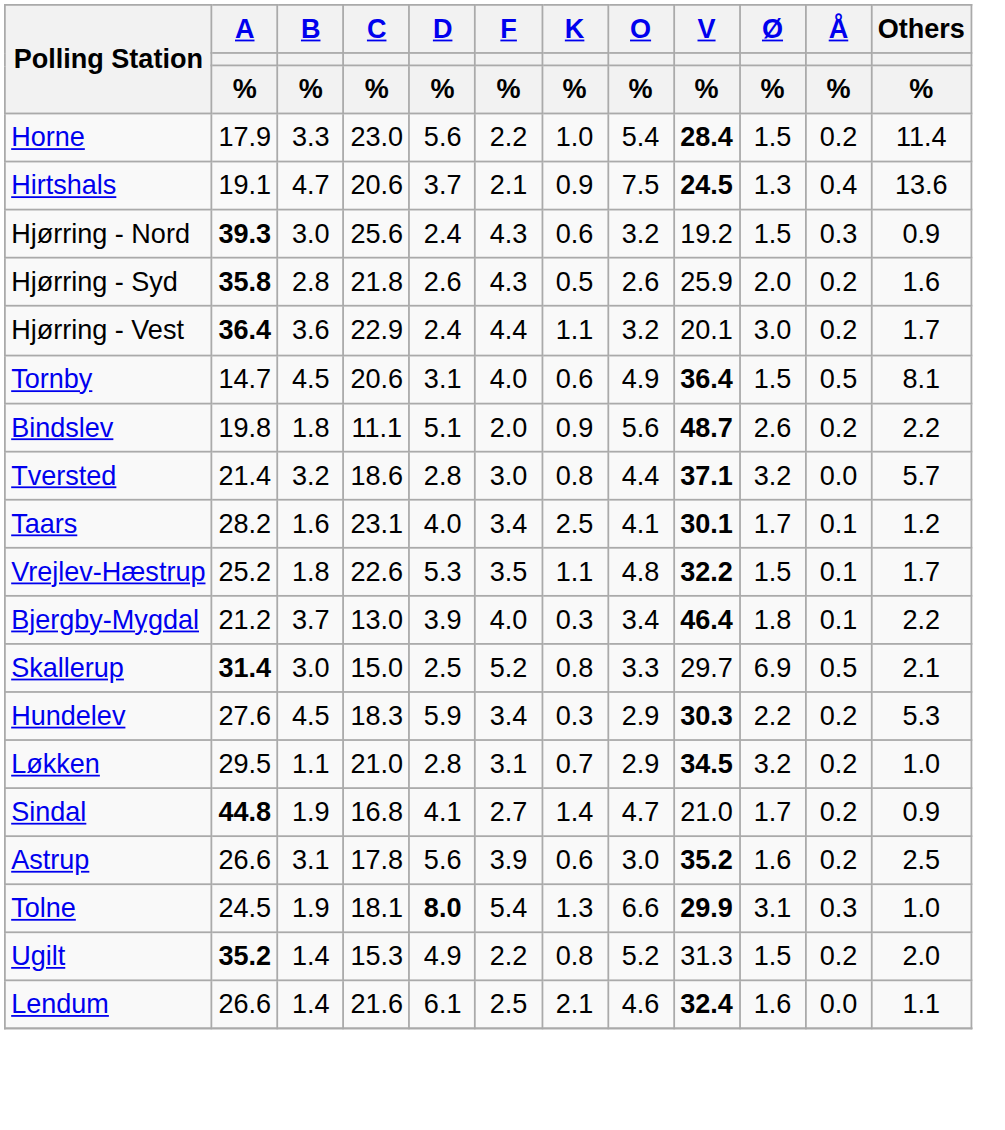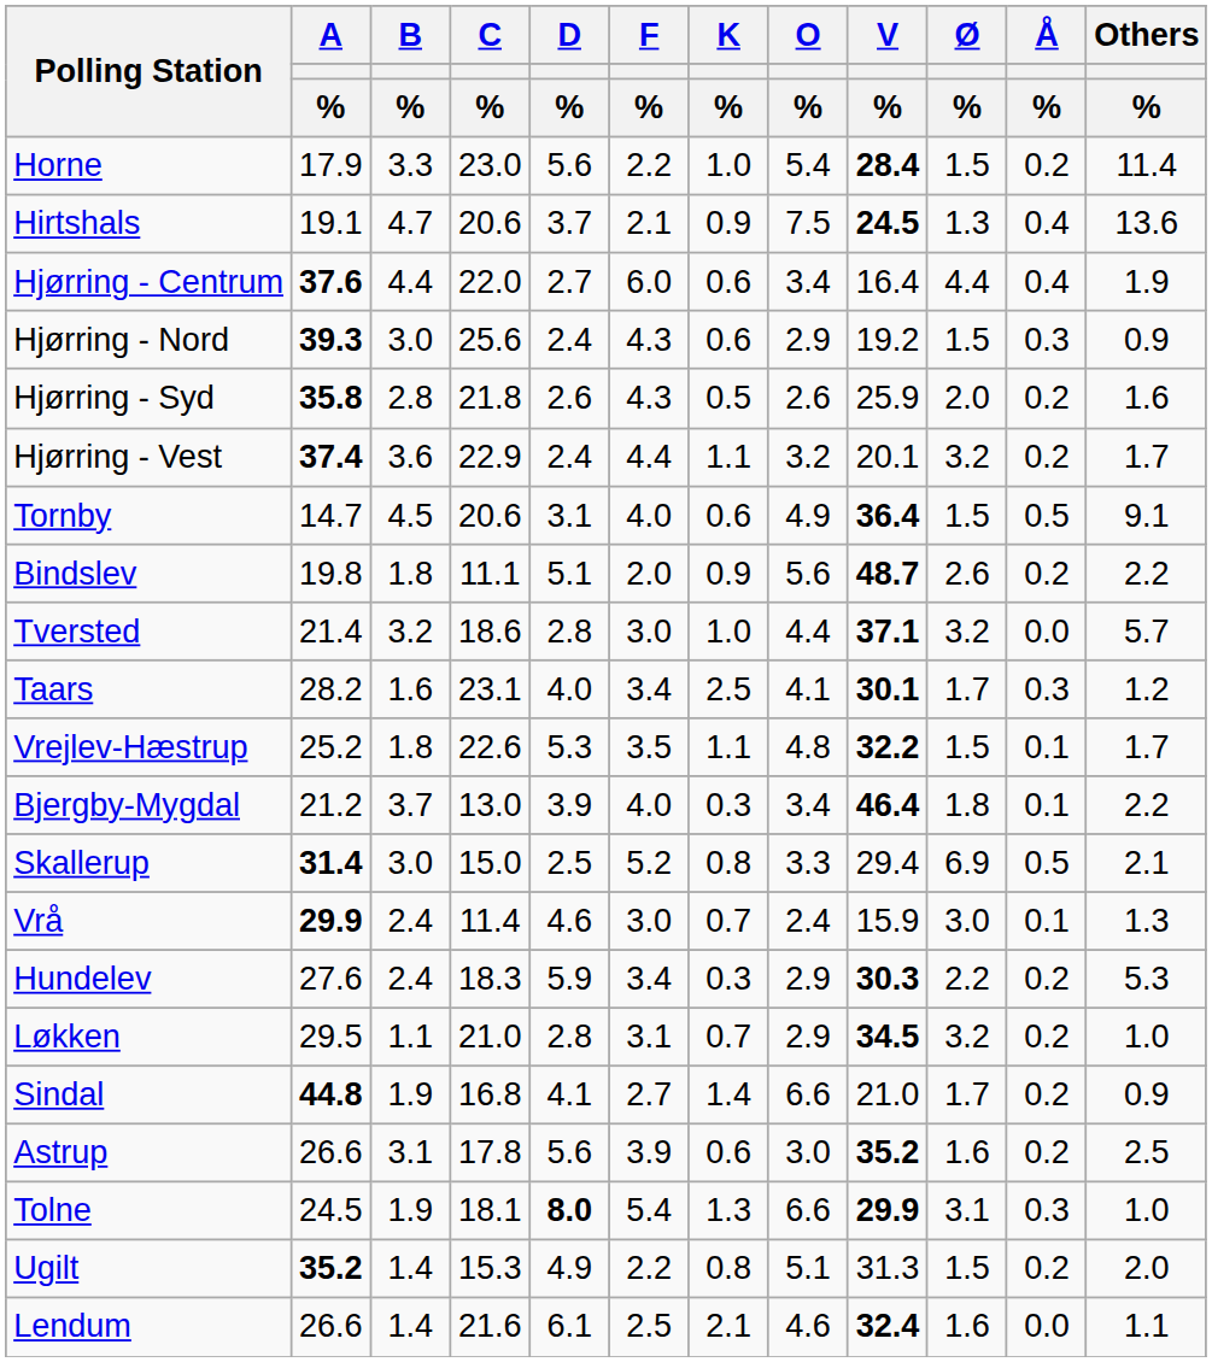 <table class="wikitable sortable" style="text-align:right; font-size:95%; line-height:20px;">
 <tr>
 <th rowspan="3">Polling Station</th>
 <th width=30px class=unsortable><a href='#'>A</a></th>
 <th width=30px class=unsortable><a href='#'>B</a></th>
 <th width=30px class=unsortable><a href='#'>C</a></th>
 <th width=30px class=unsortable><a href='#'>D</a></th>
 <th width=30px class=unsortable><a href='#'>F</a></th>
 <th width=30px class=unsortable><a href='#'>K</a></th>
 <th width=30px class=unsortable><a href='#'>O</a></th>
 <th width=30px class=unsortable><a href='#'>V</a></th>
 <th width=30px class=unsortable><a href='#'>Ø</a></th>
 <th width=30px class=unsortable><a href='#'>Å</a></th>
 <th width=30px class=unsortable>Others</th>
 </tr>
 <tr>
 <th style=background:></th>
 <th style=background:></th>
 <th style=background:></th>
 <th style=background:></th>
 <th style=background:></th>
 <th style=background:></th>
 <th style=background:></th>
 <th style=background:></th>
 <th style=background:></th>
 <th style=background:></th>
 <th style=background:></th>
 </tr>
 <tr>
 <th align=center data-sort-type=number>%</th>
 <th align=center data-sort-type=number>%</th>
 <th align=center data-sort-type=number>%</th>
 <th align=center data-sort-type=number>%</th>
 <th align=center data-sort-type=number>%</th>
 <th align=center data-sort-type=number>%</th>
 <th align=center data-sort-type=number>%</th>
 <th align=center data-sort-type=number>%</th>
 <th align=center data-sort-type=number>%</th>
 <th align=center data-sort-type=number>%</th>
 <th align=center data-sort-type=number>%</th>
 </tr>
 <tr>
 <td align=left><a href='#'>Horne</a></td>
 <td align=center>17.9</td>
 <td align=center>3.3</td>
 <td align=center>23.0</td>
 <td align=center>5.6</td>
 <td align=center>2.2</td>
 <td align=center>1.0</td>
 <td align=center>5.4</td>
 <td align=center ><strong>28.4</strong></td>
 <td align=center>1.5</td>
 <td align=center>0.2</td>
 <td align=center>11.4</td>
 </tr>
 <tr>
 <td align=left><a href='#'>Hirtshals</a></td>
 <td align=center>19.1</td>
 <td align=center>4.7</td>
 <td align=center>20.6</td>
 <td align=center>3.7</td>
 <td align=center>2.1</td>
 <td align=center>0.9</td>
 <td align=center>7.5</td>
 <td align=center ><strong>24.5</strong></td>
 <td align=center>1.3</td>
 <td align=center>0.4</td>
 <td align=center>13.6</td>
 </tr>
 <tr>
+<td align=left><a href='#'>Hjørring - Centrum</a></td>
+<td align=center ><strong>37.6</strong></td>
+<td align=center>4.4</td>
+<td align=center>22.0</td>
+<td align=center>2.7</td>
+<td align=center>6.0</td>
+<td align=center>0.6</td>
+<td align=center>3.4</td>
+<td align=center>16.4</td>
+<td align=center>4.4</td>
+<td align=center>0.4</td>
+<td align=center>1.9</td>
+</tr>
+<tr>
 <td align=left>Hjørring - Nord</td>
 <td align=center ><strong>39.3</strong></td>
 <td align=center>3.0</td>
 <td align=center>25.6</td>
 <td align=center>2.4</td>
 <td align=center>4.3</td>
 <td align=center>0.6</td>
-<td align=center>3.2</td>
+<td align=center>2.9</td>
 <td align=center>19.2</td>
 <td align=center>1.5</td>
 <td align=center>0.3</td>
 <td align=center>0.9</td>
 </tr>
 <tr>
 <td align=left>Hjørring - Syd</td>
 <td align=center ><strong>35.8</strong></td>
 <td align=center>2.8</td>
 <td align=center>21.8</td>
 <td align=center>2.6</td>
 <td align=center>4.3</td>
 <td align=center>0.5</td>
 <td align=center>2.6</td>
 <td align=center>25.9</td>
 <td align=center>2.0</td>
 <td align=center>0.2</td>
 <td align=center>1.6</td>
 </tr>
 <tr>
 <td align=left>Hjørring - Vest</td>
-<td align=center ><strong>36.4</strong></td>
+<td align=center ><strong>37.4</strong></td>
 <td align=center>3.6</td>
 <td align=center>22.9</td>
 <td align=center>2.4</td>
 <td align=center>4.4</td>
 <td align=center>1.1</td>
 <td align=center>3.2</td>
 <td align=center>20.1</td>
-<td align=center>3.0</td>
+<td align=center>3.2</td>
 <td align=center>0.2</td>
 <td align=center>1.7</td>
 </tr>
 <tr>
 <td align=left><a href='#'>Tornby</a></td>
 <td align=center>14.7</td>
 <td align=center>4.5</td>
 <td align=center>20.6</td>
 <td align=center>3.1</td>
 <td align=center>4.0</td>
 <td align=center>0.6</td>
 <td align=center>4.9</td>
 <td align=center ><strong>36.4</strong></td>
 <td align=center>1.5</td>
 <td align=center>0.5</td>
-<td align=center>8.1</td>
+<td align=center>9.1</td>
 </tr>
 <tr>
 <td align=left><a href='#'>Bindslev</a></td>
 <td align=center>19.8</td>
 <td align=center>1.8</td>
 <td align=center>11.1</td>
 <td align=center>5.1</td>
 <td align=center>2.0</td>
 <td align=center>0.9</td>
 <td align=center>5.6</td>
 <td align=center ><strong>48.7</strong></td>
 <td align=center>2.6</td>
 <td align=center>0.2</td>
 <td align=center>2.2</td>
 </tr>
 <tr>
 <td align=left><a href='#'>Tversted</a></td>
 <td align=center>21.4</td>
 <td align=center>3.2</td>
 <td align=center>18.6</td>
 <td align=center>2.8</td>
 <td align=center>3.0</td>
-<td align=center>0.8</td>
+<td align=center>1.0</td>
 <td align=center>4.4</td>
 <td align=center ><strong>37.1</strong></td>
 <td align=center>3.2</td>
 <td align=center>0.0</td>
 <td align=center>5.7</td>
 </tr>
 <tr>
 <td align=left><a href='#'>Taars</a></td>
 <td align=center>28.2</td>
 <td align=center>1.6</td>
 <td align=center>23.1</td>
 <td align=center>4.0</td>
 <td align=center>3.4</td>
 <td align=center>2.5</td>
 <td align=center>4.1</td>
 <td align=center ><strong>30.1</strong></td>
 <td align=center>1.7</td>
-<td align=center>0.1</td>
+<td align=center>0.3</td>
 <td align=center>1.2</td>
 </tr>
 <tr>
 <td align=left><a href='#'>Vrejlev-Hæstrup</a></td>
 <td align=center>25.2</td>
 <td align=center>1.8</td>
 <td align=center>22.6</td>
 <td align=center>5.3</td>
 <td align=center>3.5</td>
 <td align=center>1.1</td>
 <td align=center>4.8</td>
 <td align=center ><strong>32.2</strong></td>
 <td align=center>1.5</td>
 <td align=center>0.1</td>
 <td align=center>1.7</td>
 </tr>
 <tr>
 <td align=left><a href='#'>Bjergby-Mygdal</a></td>
 <td align=center>21.2</td>
 <td align=center>3.7</td>
 <td align=center>13.0</td>
 <td align=center>3.9</td>
 <td align=center>4.0</td>
 <td align=center>0.3</td>
 <td align=center>3.4</td>
 <td align=center ><strong>46.4</strong></td>
 <td align=center>1.8</td>
 <td align=center>0.1</td>
 <td align=center>2.2</td>
 </tr>
 <tr>
 <td align=left><a href='#'>Skallerup</a></td>
 <td align=center ><strong>31.4</strong></td>
 <td align=center>3.0</td>
 <td align=center>15.0</td>
 <td align=center>2.5</td>
 <td align=center>5.2</td>
 <td align=center>0.8</td>
 <td align=center>3.3</td>
-<td align=center>29.7</td>
+<td align=center>29.4</td>
 <td align=center>6.9</td>
 <td align=center>0.5</td>
 <td align=center>2.1</td>
 </tr>
 <tr>
+<td align=left><a href='#'>Vrå</a></td>
+<td align=center ><strong>29.9</strong></td>
+<td align=center>2.4</td>
+<td align=center>11.4</td>
+<td align=center>4.6</td>
+<td align=center>3.0</td>
+<td align=center>0.7</td>
+<td align=center>2.4</td>
+<td align=center>15.9</td>
+<td align=center>3.0</td>
+<td align=center>0.1</td>
+<td align=center>1.3</td>
+</tr>
+<tr>
 <td align=left><a href='#'>Hundelev</a></td>
 <td align=center>27.6</td>
-<td align=center>4.5</td>
+<td align=center>2.4</td>
 <td align=center>18.3</td>
 <td align=center>5.9</td>
 <td align=center>3.4</td>
 <td align=center>0.3</td>
 <td align=center>2.9</td>
 <td align=center ><strong>30.3</strong></td>
 <td align=center>2.2</td>
 <td align=center>0.2</td>
 <td align=center>5.3</td>
 </tr>
 <tr>
 <td align=left><a href='#'>Løkken</a></td>
 <td align=center>29.5</td>
 <td align=center>1.1</td>
 <td align=center>21.0</td>
 <td align=center>2.8</td>
 <td align=center>3.1</td>
 <td align=center>0.7</td>
 <td align=center>2.9</td>
 <td align=center ><strong>34.5</strong></td>
 <td align=center>3.2</td>
 <td align=center>0.2</td>
 <td align=center>1.0</td>
 </tr>
 <tr>
 <td align=left><a href='#'>Sindal</a></td>
 <td align=center ><strong>44.8</strong></td>
 <td align=center>1.9</td>
 <td align=center>16.8</td>
 <td align=center>4.1</td>
 <td align=center>2.7</td>
 <td align=center>1.4</td>
-<td align=center>4.7</td>
+<td align=center>6.6</td>
 <td align=center>21.0</td>
 <td align=center>1.7</td>
 <td align=center>0.2</td>
 <td align=center>0.9</td>
 </tr>
 <tr>
 <td align=left><a href='#'>Astrup</a></td>
 <td align=center>26.6</td>
 <td align=center>3.1</td>
 <td align=center>17.8</td>
 <td align=center>5.6</td>
 <td align=center>3.9</td>
 <td align=center>0.6</td>
 <td align=center>3.0</td>
 <td align=center ><strong>35.2</strong></td>
 <td align=center>1.6</td>
 <td align=center>0.2</td>
 <td align=center>2.5</td>
 </tr>
 <tr>
 <td align=left><a href='#'>Tolne</a></td>
 <td align=center>24.5</td>
 <td align=center>1.9</td>
 <td align=center>18.1</td>
 <td align=center><strong>8.0</strong></td>
 <td align=center>5.4</td>
 <td align=center>1.3</td>
 <td align=center>6.6</td>
 <td align=center ><strong>29.9</strong></td>
 <td align=center>3.1</td>
 <td align=center>0.3</td>
 <td align=center>1.0</td>
 </tr>
 <tr>
 <td align=left><a href='#'>Ugilt</a></td>
 <td align=center ><strong>35.2</strong></td>
 <td align=center>1.4</td>
 <td align=center>15.3</td>
 <td align=center>4.9</td>
 <td align=center>2.2</td>
 <td align=center>0.8</td>
-<td align=center>5.2</td>
+<td align=center>5.1</td>
 <td align=center>31.3</td>
 <td align=center>1.5</td>
 <td align=center>0.2</td>
 <td align=center>2.0</td>
 </tr>
 <tr>
 <td align=left><a href='#'>Lendum</a></td>
 <td align=center>26.6</td>
 <td align=center>1.4</td>
 <td align=center>21.6</td>
 <td align=center>6.1</td>
 <td align=center>2.5</td>
 <td align=center>2.1</td>
 <td align=center>4.6</td>
 <td align=center ><strong>32.4</strong></td>
 <td align=center>1.6</td>
 <td align=center>0.0</td>
 <td align=center>1.1</td>
 </tr>
 <tr>
 </tr>
 </table>
